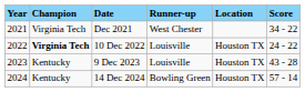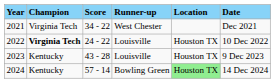 <table class="wikitable" style="font-size:85%;">
 <tr ! style="background-color: #87D3F8;">
 <td><strong>Year</strong></td>
 <td><strong>Champion</strong></td>
-<td><strong>Date</strong></td>
+<td><strong>Score</strong></td>
 <td><strong>Runner-up</strong></td>
 <td><strong>Location</strong></td>
-<td><strong>Score</strong></td>
+<td><strong>Date</strong></td>
 </tr>
 <tr>
 <td>2021</td>
 <td>Virginia Tech</td>
-<td>Dec 2021</td>
+<td>34 - 22</td>
 <td>West Chester</td>
 <td></td>
-<td>34 - 22</td>
+<td>Dec 2021</td>
 </tr>
 <tr>
 <td>2022</td>
 <td><strong>Virginia Tech</strong></td>
-<td>10 Dec 2022</td>
+<td>24 - 22</td>
 <td>Louisville</td>
 <td>Houston TX</td>
-<td>24 - 22</td>
+<td>10 Dec 2022</td>
 </tr>
 <tr>
 <td>2023</td>
 <td>Kentucky</td>
-<td>9 Dec 2023</td>
+<td>43 - 28</td>
 <td>Louisville</td>
 <td>Houston TX</td>
-<td>43 - 28</td>
+<td>9 Dec 2023</td>
 </tr>
 <tr>
 <td>2024</td>
 <td>Kentucky</td>
+<td>57 - 14</td>
+<td>Bowling Green</td>
+<td style="background: lightgreen;">Houston TX</td>
 <td>14 Dec 2024</td>
-<td>Bowling Green</td>
-<td>Houston TX</td>
-<td>57 - 14</td>
 </tr>
 </table>
